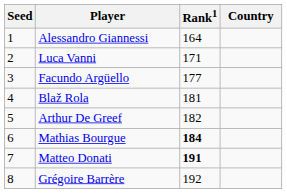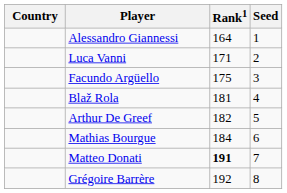 <table class="sortable wikitable">
 <tr>
-<th>Seed</th>
+<th width="70">Country</th>
 <th width="175">Player</th>
 <th>Rank<sup>1</sup></th>
-<th width="70">Country</th>
+<th>Seed</th>
 </tr>
 <tr>
-<td>1</td>
+<td></td>
 <td><a href='#'>Alessandro Giannessi</a></td>
 <td>164</td>
-<td></td>
+<td>1</td>
 </tr>
 <tr>
-<td>2</td>
+<td></td>
 <td><a href='#'>Luca Vanni</a></td>
 <td>171</td>
-<td></td>
+<td>2</td>
 </tr>
 <tr>
+<td></td>
+<td><a href='#'>Facundo Argüello</a></td>
+<td>175</td>
 <td>3</td>
-<td><a href='#'>Facundo Argüello</a></td>
-<td>177</td>
-<td></td>
 </tr>
 <tr>
-<td>4</td>
+<td></td>
 <td><a href='#'>Blaž Rola</a></td>
 <td>181</td>
-<td></td>
+<td>4</td>
 </tr>
 <tr>
-<td>5</td>
+<td></td>
 <td><a href='#'>Arthur De Greef</a></td>
 <td>182</td>
-<td></td>
+<td>5</td>
 </tr>
 <tr>
+<td></td>
+<td><a href='#'>Mathias Bourgue</a></td>
+<td>184</td>
 <td>6</td>
-<td><a href='#'>Mathias Bourgue</a></td>
-<td><strong>184</strong></td>
-<td></td>
 </tr>
 <tr>
-<td>7</td>
+<td></td>
 <td><a href='#'>Matteo Donati</a></td>
 <td><strong>191</strong></td>
-<td></td>
+<td>7</td>
 </tr>
 <tr>
-<td>8</td>
+<td></td>
 <td><a href='#'>Grégoire Barrère</a></td>
 <td>192</td>
-<td></td>
+<td>8</td>
 </tr>
 </table>
